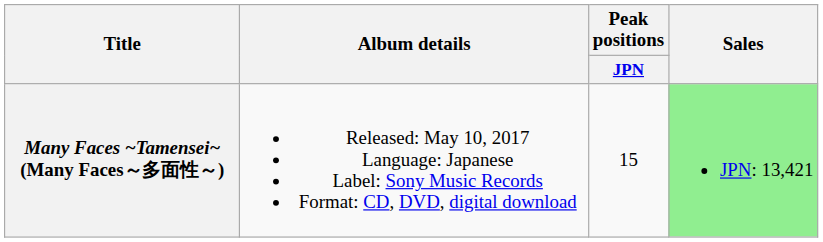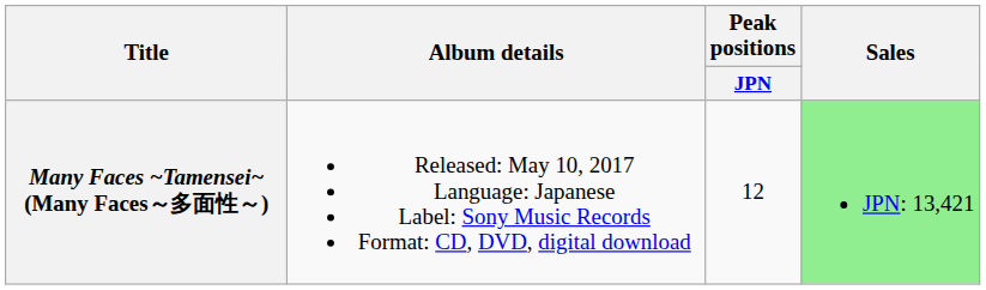 <table class="wikitable plainrowheaders" style="text-align:center;">
 <tr>
 <th rowspan="2" style="width:12em;">Title</th>
 <th rowspan="2" style="width:18em;">Album details</th>
 <th colspan="1">Peak positions</th>
 <th rowspan="2">Sales</th>
 </tr>
 <tr>
 <th scope="col" style="width:2.5em;font-size:90%;"><a href='#'>JPN</a><br></th>
 </tr>
 <tr>
 <th scope="row"><em>Many Faces ~Tamensei~</em><br>(Many Faces～多面性～)</th>
 <td><br><ul><li>Released: May 10, 2017 </li><li>Language: Japanese</li><li>Label: <a href='#'>Sony Music Records</a></li><li>Format: <a href='#'>CD</a>, <a href='#'>DVD</a>, <a href='#'>digital download</a></li></ul></td>
-<td>15</td>
+<td>12</td>
 <td style="background: lightgreen;"><br><ul><li><a href='#'>JPN</a>: 13,421</li></ul></td>
 </tr>
 </table>
